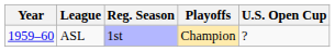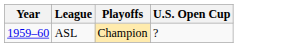 <table class="wikitable">
 <tr>
 <th>Year</th>
 <th>League</th>
-<th>Reg. Season</th>
 <th>Playoffs</th>
 <th>U.S. Open Cup</th>
 </tr>
 <tr>
 <td><a href='#'>1959–60</a></td>
 <td>ASL</td>
-<td bgcolor="B3B7FF">1st</td>
 <td bgcolor="FFEBAD">Champion</td>
 <td>?</td>
 </tr>
 </table>
